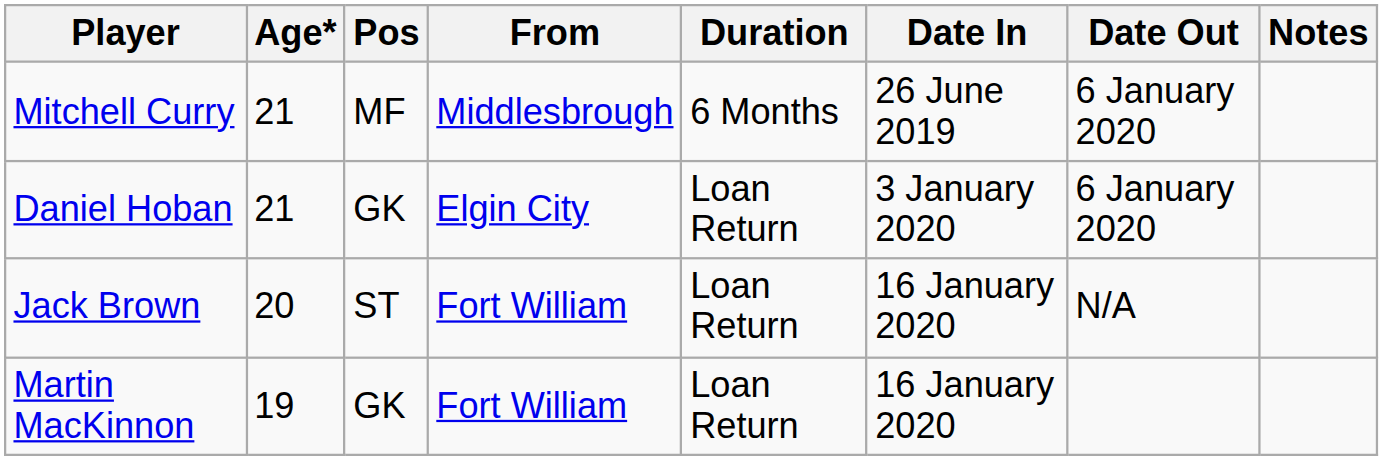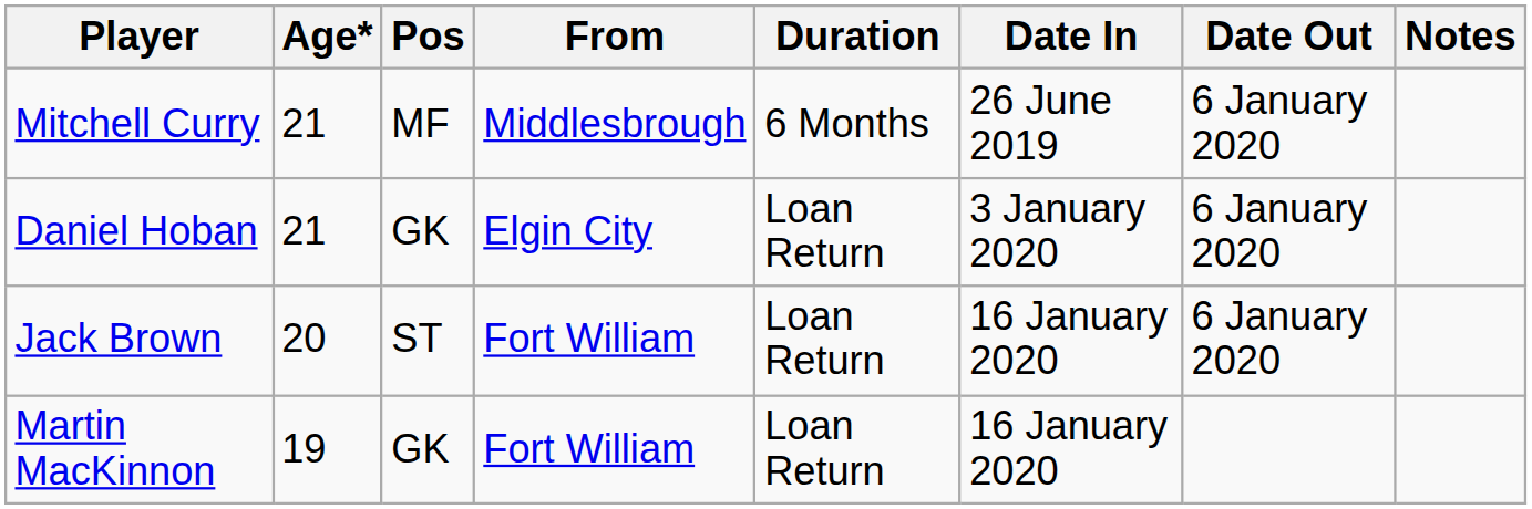 <table class="wikitable">
 <tr>
 <th>Player</th>
 <th>Age*</th>
 <th>Pos</th>
 <th>From</th>
 <th>Duration</th>
 <th>Date In</th>
 <th>Date Out</th>
 <th>Notes</th>
 </tr>
 <tr>
 <td> <a href='#'>Mitchell Curry</a></td>
 <td>21</td>
 <td>MF</td>
 <td> <a href='#'>Middlesbrough</a></td>
 <td>6 Months</td>
 <td>26 June 2019</td>
 <td>6 January 2020</td>
 <td></td>
 </tr>
 <tr>
 <td> <a href='#'>Daniel Hoban</a></td>
 <td>21</td>
 <td>GK</td>
 <td> <a href='#'>Elgin City</a></td>
 <td>Loan Return</td>
 <td>3 January 2020</td>
 <td>6 January 2020</td>
 <td></td>
 </tr>
 <tr>
 <td> <a href='#'>Jack Brown</a></td>
 <td>20</td>
 <td>ST</td>
 <td> <a href='#'>Fort William</a></td>
 <td>Loan Return</td>
 <td>16 January 2020</td>
-<td>N/A</td>
+<td>6 January 2020</td>
 <td></td>
 </tr>
 <tr>
 <td> <a href='#'>Martin MacKinnon</a></td>
 <td>19</td>
 <td>GK</td>
 <td> <a href='#'>Fort William</a></td>
 <td>Loan Return</td>
 <td>16 January 2020</td>
 <td></td>
 <td></td>
 </tr>
 </table>
